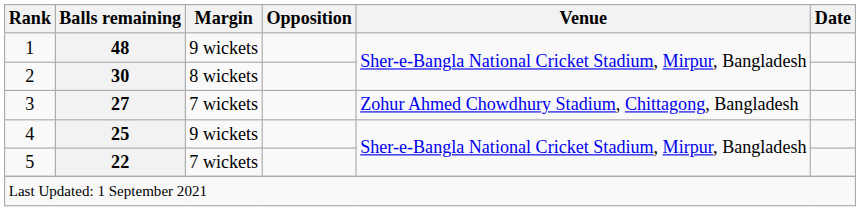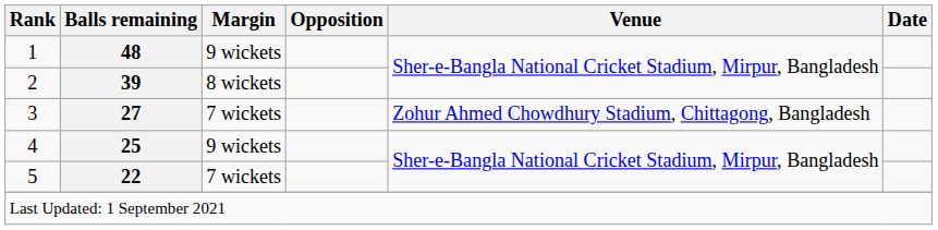 <table class="wikitable plainrowheaders sortable">
 <tr>
 <th scope=col>Rank</th>
 <th scope=col>Balls remaining</th>
 <th scope=col>Margin</th>
 <th scope=col>Opposition</th>
 <th scope=col>Venue</th>
 <th scope=col>Date</th>
 </tr>
 <tr>
 <td align=center>1</td>
 <th scope=row style=text-align:center>48</th>
 <td scope=row style=text-align:center;>9 wickets</td>
 <td></td>
 <td rowspan=2><a href='#'>Sher-e-Bangla National Cricket Stadium</a>, <a href='#'>Mirpur</a>, Bangladesh</td>
 <td> </td>
 </tr>
 <tr>
 <td align=center>2</td>
-<th scope=row style=text-align:center>30</th>
+<th scope=row style=text-align:center>39</th>
 <td scope=row style=text-align:center;>8 wickets</td>
 <td></td>
 <td></td>
 </tr>
 <tr>
 <td align=center>3</td>
 <th scope=row style=text-align:center>27</th>
 <td scope=row style=text-align:center;>7 wickets</td>
 <td></td>
 <td><a href='#'>Zohur Ahmed Chowdhury Stadium</a>, <a href='#'>Chittagong</a>, Bangladesh</td>
 <td> </td>
 </tr>
 <tr>
 <td align=center>4</td>
 <th scope=row style=text-align:center>25</th>
 <td scope=row style=text-align:center;>9 wickets</td>
 <td></td>
 <td rowspan=2><a href='#'>Sher-e-Bangla National Cricket Stadium</a>, <a href='#'>Mirpur</a>, Bangladesh</td>
 <td></td>
 </tr>
 <tr>
 <td align=center>5</td>
 <th scope=row style=text-align:center>22</th>
 <td scope=row style=text-align:center;>7 wickets</td>
 <td></td>
 <td></td>
 </tr>
 <tr>
 </tr>
 <tr class=sortbottom>
 <td colspan=6><small>Last Updated: 1 September 2021</small></td>
 </tr>
 </table>
